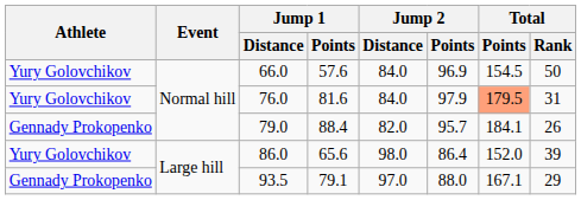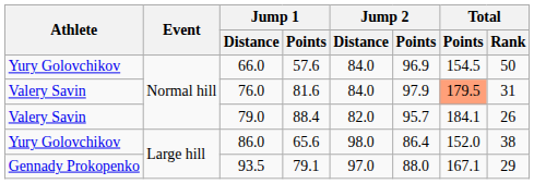 <table class="wikitable" style="font-size:90%">
 <tr>
 <th rowspan="2">Athlete</th>
 <th rowspan="2">Event</th>
 <th colspan="2">Jump 1</th>
 <th colspan="2">Jump 2</th>
 <th colspan="2">Total</th>
 </tr>
 <tr>
 <th>Distance</th>
 <th>Points</th>
 <th>Distance</th>
 <th>Points</th>
 <th>Points</th>
 <th>Rank</th>
 </tr>
 <tr>
 <td><a href='#'>Yury Golovchikov</a></td>
 <td rowspan="3">Normal hill</td>
 <td align="center">66.0</td>
 <td align="center">57.6</td>
 <td align="center">84.0</td>
 <td align="center">96.9</td>
 <td align="center">154.5</td>
 <td align="center">50</td>
 </tr>
 <tr>
-<td><a href='#'>Yury Golovchikov</a></td>
+<td><a href='#'>Valery Savin</a></td>
 <td align="center">76.0</td>
 <td align="center">81.6</td>
 <td align="center">84.0</td>
 <td align="center">97.9</td>
 <td align="center" style="background: lightsalmon;">179.5</td>
 <td align="center">31</td>
 </tr>
 <tr>
-<td><a href='#'>Gennady Prokopenko</a></td>
+<td><a href='#'>Valery Savin</a></td>
 <td align="center">79.0</td>
 <td align="center">88.4</td>
 <td align="center">82.0</td>
 <td align="center">95.7</td>
 <td align="center">184.1</td>
 <td align="center">26</td>
 </tr>
 <tr>
 <td><a href='#'>Yury Golovchikov</a></td>
 <td rowspan="2">Large hill</td>
 <td align="center">86.0</td>
 <td align="center">65.6</td>
 <td align="center">98.0</td>
 <td align="center">86.4</td>
 <td align="center">152.0</td>
-<td align="center">39</td>
+<td align="center">38</td>
 </tr>
 <tr>
 <td><a href='#'>Gennady Prokopenko</a></td>
 <td align="center">93.5</td>
 <td align="center">79.1</td>
 <td align="center">97.0</td>
 <td align="center">88.0</td>
 <td align="center">167.1</td>
 <td align="center">29</td>
 </tr>
 </table>
